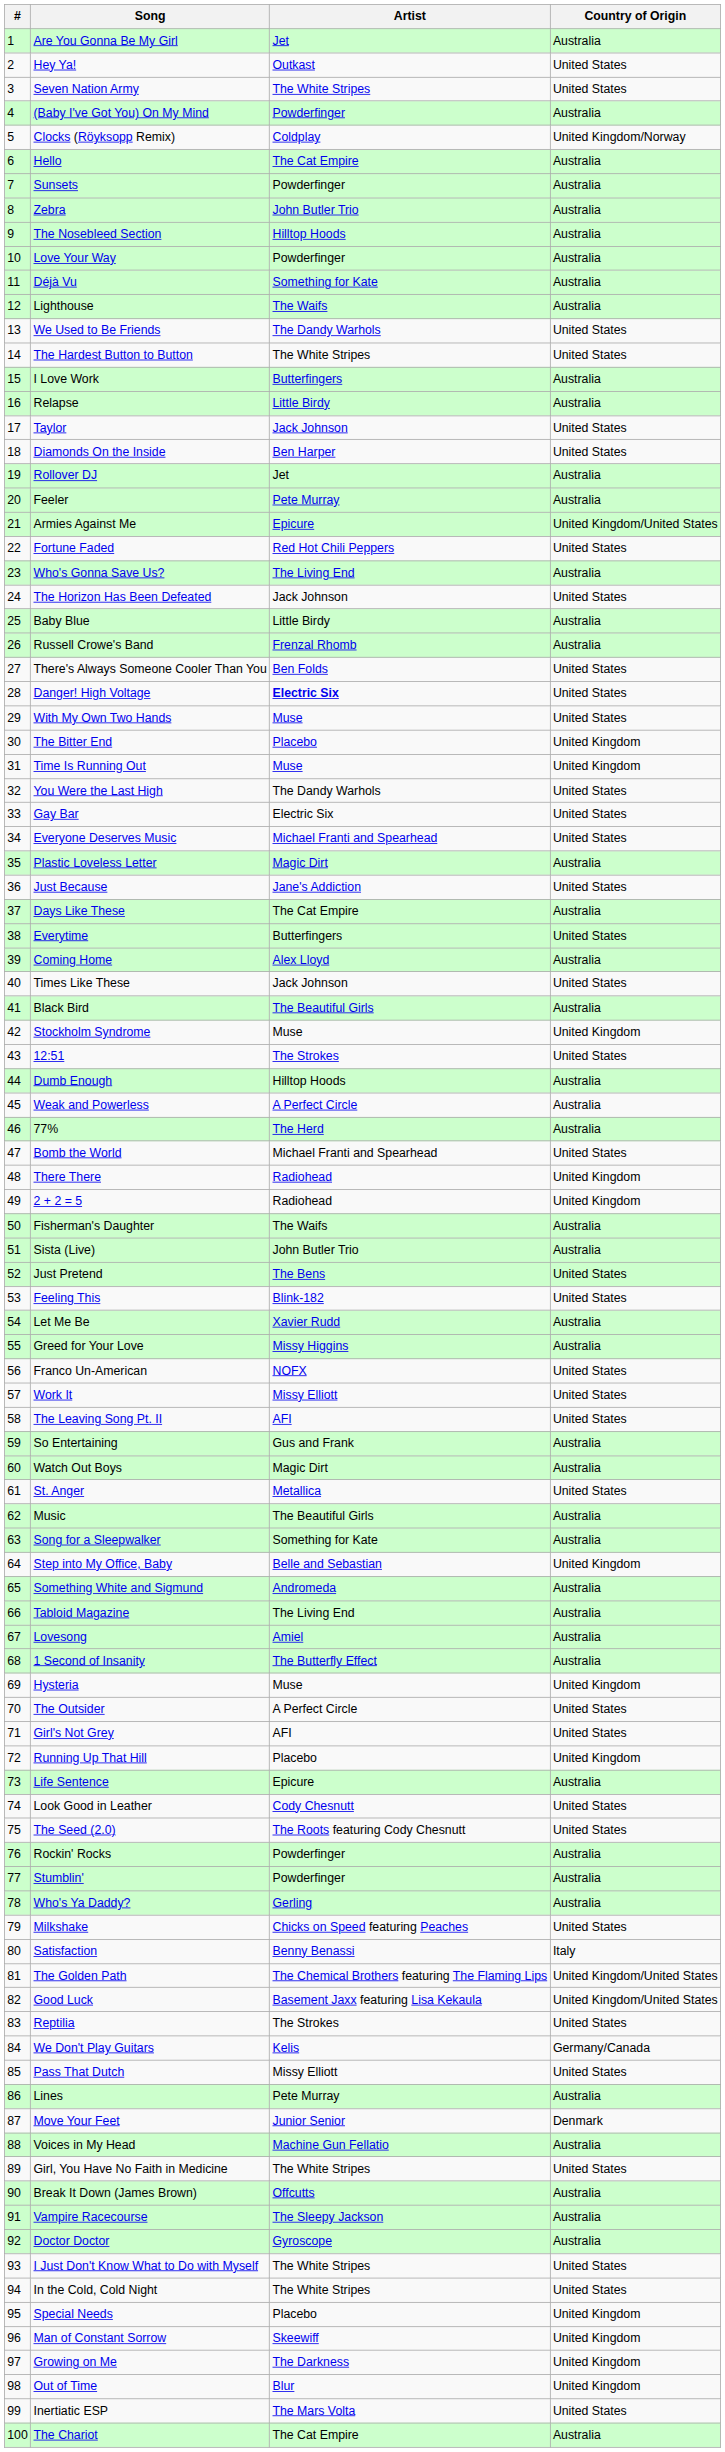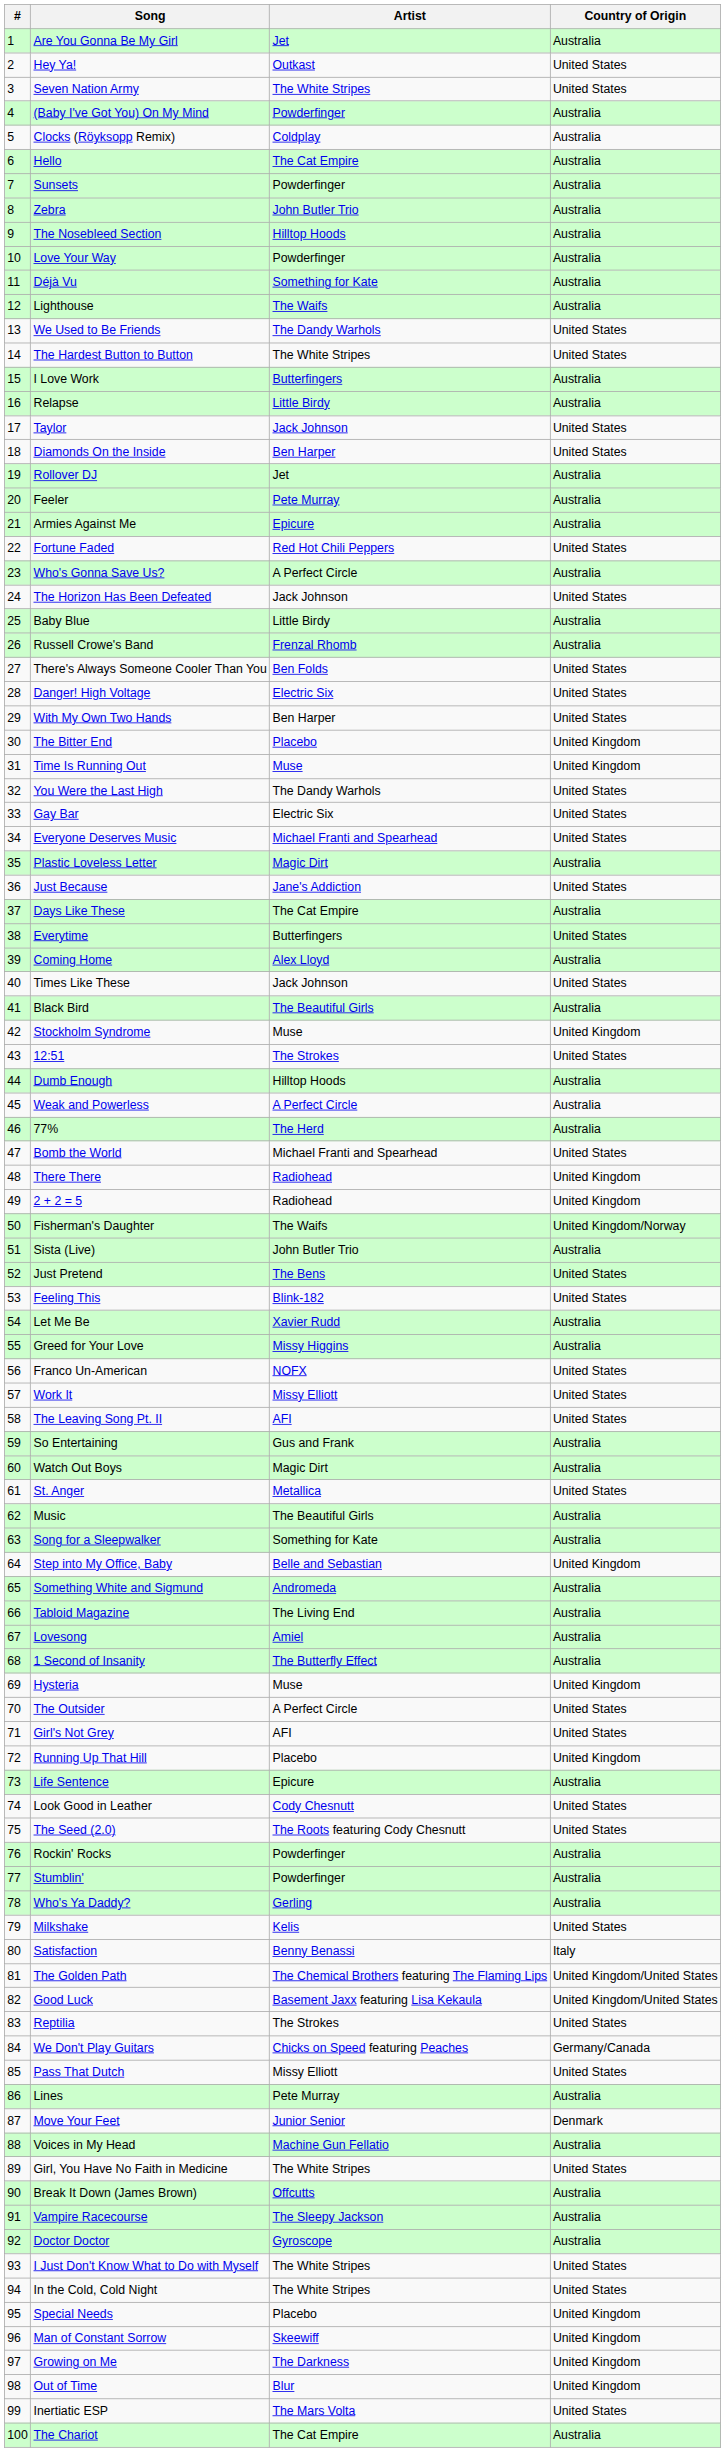 <table class="wikitable sortable" style="font-size:0.95em;line-height:1.5em;">
 <tr>
 <th>#</th>
 <th>Song</th>
 <th>Artist</th>
 <th>Country of Origin</th>
 </tr>
 <tr style="background:#cfc;">
 <td>1</td>
 <td><a href='#'>Are You Gonna Be My Girl</a></td>
 <td><a href='#'>Jet</a></td>
 <td>Australia</td>
 </tr>
 <tr>
 <td>2</td>
 <td><a href='#'>Hey Ya!</a></td>
 <td><a href='#'>Outkast</a></td>
 <td>United States</td>
 </tr>
 <tr>
 <td>3</td>
 <td><a href='#'>Seven Nation Army</a></td>
 <td><a href='#'>The White Stripes</a></td>
 <td>United States</td>
 </tr>
 <tr style="background:#cfc;">
 <td>4</td>
 <td><a href='#'>(Baby I've Got You) On My Mind</a></td>
 <td><a href='#'>Powderfinger</a></td>
 <td>Australia</td>
 </tr>
 <tr>
 <td>5</td>
 <td><a href='#'>Clocks</a> (<a href='#'>Röyksopp</a> Remix)</td>
 <td><a href='#'>Coldplay</a></td>
-<td>United Kingdom/Norway</td>
+<td>Australia</td>
 </tr>
 <tr style="background:#cfc;">
 <td>6</td>
 <td><a href='#'>Hello</a></td>
 <td><a href='#'>The Cat Empire</a></td>
 <td>Australia</td>
 </tr>
 <tr style="background:#cfc;">
 <td>7</td>
 <td><a href='#'>Sunsets</a></td>
 <td>Powderfinger</td>
 <td>Australia</td>
 </tr>
 <tr style="background:#cfc;">
 <td>8</td>
 <td><a href='#'>Zebra</a></td>
 <td><a href='#'>John Butler Trio</a></td>
 <td>Australia</td>
 </tr>
 <tr style="background:#cfc;">
 <td>9</td>
 <td><a href='#'>The Nosebleed Section</a></td>
 <td><a href='#'>Hilltop Hoods</a></td>
 <td>Australia</td>
 </tr>
 <tr style="background:#cfc;">
 <td>10</td>
 <td><a href='#'>Love Your Way</a></td>
 <td>Powderfinger</td>
 <td>Australia</td>
 </tr>
 <tr style="background:#cfc;">
 <td>11</td>
 <td><a href='#'>Déjà Vu</a></td>
 <td><a href='#'>Something for Kate</a></td>
 <td>Australia</td>
 </tr>
 <tr style="background:#cfc;">
 <td>12</td>
 <td>Lighthouse</td>
 <td><a href='#'>The Waifs</a></td>
 <td>Australia</td>
 </tr>
 <tr>
 <td>13</td>
 <td><a href='#'>We Used to Be Friends</a></td>
 <td><a href='#'>The Dandy Warhols</a></td>
 <td>United States</td>
 </tr>
 <tr>
 <td>14</td>
 <td><a href='#'>The Hardest Button to Button</a></td>
 <td>The White Stripes</td>
 <td>United States</td>
 </tr>
 <tr style="background:#cfc;">
 <td>15</td>
 <td>I Love Work</td>
 <td><a href='#'>Butterfingers</a></td>
 <td>Australia</td>
 </tr>
 <tr style="background:#cfc;">
 <td>16</td>
 <td>Relapse</td>
 <td><a href='#'>Little Birdy</a></td>
 <td>Australia</td>
 </tr>
 <tr>
 <td>17</td>
 <td><a href='#'>Taylor</a></td>
 <td><a href='#'>Jack Johnson</a></td>
 <td>United States</td>
 </tr>
 <tr>
 <td>18</td>
 <td><a href='#'>Diamonds On the Inside</a></td>
 <td><a href='#'>Ben Harper</a></td>
 <td>United States</td>
 </tr>
 <tr style="background:#cfc;">
 <td>19</td>
 <td><a href='#'>Rollover DJ</a></td>
 <td>Jet</td>
 <td>Australia</td>
 </tr>
 <tr style="background:#cfc;">
 <td>20</td>
 <td>Feeler</td>
 <td><a href='#'>Pete Murray</a></td>
 <td>Australia</td>
 </tr>
 <tr style="background:#cfc;">
 <td>21</td>
 <td>Armies Against Me</td>
 <td><a href='#'>Epicure</a></td>
-<td>United Kingdom/United States</td>
+<td>Australia</td>
 </tr>
 <tr>
 <td>22</td>
 <td><a href='#'>Fortune Faded</a></td>
 <td><a href='#'>Red Hot Chili Peppers</a></td>
 <td>United States</td>
 </tr>
 <tr style="background:#cfc;">
 <td>23</td>
 <td><a href='#'>Who's Gonna Save Us?</a></td>
-<td><a href='#'>The Living End</a></td>
+<td>A Perfect Circle</td>
 <td>Australia</td>
 </tr>
 <tr>
 <td>24</td>
 <td><a href='#'>The Horizon Has Been Defeated</a></td>
 <td>Jack Johnson</td>
 <td>United States</td>
 </tr>
 <tr style="background:#cfc;">
 <td>25</td>
 <td>Baby Blue</td>
 <td>Little Birdy</td>
 <td>Australia</td>
 </tr>
 <tr style="background:#cfc;">
 <td>26</td>
 <td>Russell Crowe's Band</td>
 <td><a href='#'>Frenzal Rhomb</a></td>
 <td>Australia</td>
 </tr>
 <tr>
 <td>27</td>
 <td>There's Always Someone Cooler Than You</td>
 <td><a href='#'>Ben Folds</a></td>
 <td>United States</td>
 </tr>
 <tr>
 <td>28</td>
 <td><a href='#'>Danger! High Voltage</a></td>
-<td><strong><a href='#'>Electric Six</a></strong></td>
+<td><a href='#'>Electric Six</a></td>
 <td>United States</td>
 </tr>
 <tr>
 <td>29</td>
 <td><a href='#'>With My Own Two Hands</a></td>
-<td><a href='#'>Muse</a></td>
+<td>Ben Harper</td>
 <td>United States</td>
 </tr>
 <tr>
 <td>30</td>
 <td><a href='#'>The Bitter End</a></td>
 <td><a href='#'>Placebo</a></td>
 <td>United Kingdom</td>
 </tr>
 <tr>
 <td>31</td>
 <td><a href='#'>Time Is Running Out</a></td>
 <td><a href='#'>Muse</a></td>
 <td>United Kingdom</td>
 </tr>
 <tr>
 <td>32</td>
 <td><a href='#'>You Were the Last High</a></td>
 <td>The Dandy Warhols</td>
 <td>United States</td>
 </tr>
 <tr>
 <td>33</td>
 <td><a href='#'>Gay Bar</a></td>
 <td>Electric Six</td>
 <td>United States</td>
 </tr>
 <tr>
 <td>34</td>
 <td><a href='#'>Everyone Deserves Music</a></td>
 <td><a href='#'>Michael Franti and Spearhead</a></td>
 <td>United States</td>
 </tr>
 <tr style="background:#cfc;">
 <td>35</td>
 <td><a href='#'>Plastic Loveless Letter</a></td>
 <td><a href='#'>Magic Dirt</a></td>
 <td>Australia</td>
 </tr>
 <tr>
 <td>36</td>
 <td><a href='#'>Just Because</a></td>
 <td><a href='#'>Jane's Addiction</a></td>
 <td>United States</td>
 </tr>
 <tr style="background:#cfc;">
 <td>37</td>
 <td><a href='#'>Days Like These</a></td>
 <td>The Cat Empire</td>
 <td>Australia</td>
 </tr>
 <tr style="background:#cfc;">
 <td>38</td>
 <td><a href='#'>Everytime</a></td>
 <td>Butterfingers</td>
 <td>United States</td>
 </tr>
 <tr style="background:#cfc;">
 <td>39</td>
 <td><a href='#'>Coming Home</a></td>
 <td><a href='#'>Alex Lloyd</a></td>
 <td>Australia</td>
 </tr>
 <tr>
 <td>40</td>
 <td>Times Like These</td>
 <td>Jack Johnson</td>
 <td>United States</td>
 </tr>
 <tr style="background:#cfc;">
 <td>41</td>
 <td>Black Bird</td>
 <td><a href='#'>The Beautiful Girls</a></td>
 <td>Australia</td>
 </tr>
 <tr>
 <td>42</td>
 <td><a href='#'>Stockholm Syndrome</a></td>
 <td>Muse</td>
 <td>United Kingdom</td>
 </tr>
 <tr>
 <td>43</td>
 <td><a href='#'>12:51</a></td>
 <td><a href='#'>The Strokes</a></td>
 <td>United States</td>
 </tr>
 <tr style="background:#cfc;">
 <td>44</td>
 <td><a href='#'>Dumb Enough</a></td>
 <td>Hilltop Hoods</td>
 <td>Australia</td>
 </tr>
 <tr>
 <td>45</td>
 <td><a href='#'>Weak and Powerless</a></td>
 <td><a href='#'>A Perfect Circle</a></td>
 <td>Australia</td>
 </tr>
 <tr style="background:#cfc;">
 <td>46</td>
 <td>77%</td>
 <td><a href='#'>The Herd</a></td>
 <td>Australia</td>
 </tr>
 <tr>
 <td>47</td>
 <td><a href='#'>Bomb the World</a></td>
 <td>Michael Franti and Spearhead</td>
 <td>United States</td>
 </tr>
 <tr>
 <td>48</td>
 <td><a href='#'>There There</a></td>
 <td><a href='#'>Radiohead</a></td>
 <td>United Kingdom</td>
 </tr>
 <tr>
 <td>49</td>
 <td><a href='#'>2 + 2 = 5</a></td>
 <td>Radiohead</td>
 <td>United Kingdom</td>
 </tr>
 <tr style="background:#cfc;">
 <td>50</td>
 <td>Fisherman's Daughter</td>
 <td>The Waifs</td>
-<td>Australia</td>
+<td>United Kingdom/Norway</td>
 </tr>
 <tr style="background:#cfc;">
 <td>51</td>
 <td>Sista (Live)</td>
 <td>John Butler Trio</td>
 <td>Australia</td>
 </tr>
 <tr style="background:#cfc;">
 <td>52</td>
 <td>Just Pretend</td>
 <td><a href='#'>The Bens</a></td>
 <td>United States</td>
 </tr>
 <tr>
 <td>53</td>
 <td><a href='#'>Feeling This</a></td>
 <td><a href='#'>Blink-182</a></td>
 <td>United States</td>
 </tr>
 <tr style="background:#cfc;">
 <td>54</td>
 <td>Let Me Be</td>
 <td><a href='#'>Xavier Rudd</a></td>
 <td>Australia</td>
 </tr>
 <tr style="background:#cfc;">
 <td>55</td>
 <td>Greed for Your Love</td>
 <td><a href='#'>Missy Higgins</a></td>
 <td>Australia</td>
 </tr>
 <tr>
 <td>56</td>
 <td>Franco Un-American</td>
 <td><a href='#'>NOFX</a></td>
 <td>United States</td>
 </tr>
 <tr>
 <td>57</td>
 <td><a href='#'>Work It</a></td>
 <td><a href='#'>Missy Elliott</a></td>
 <td>United States</td>
 </tr>
 <tr>
 <td>58</td>
 <td><a href='#'>The Leaving Song Pt. II</a></td>
 <td><a href='#'>AFI</a></td>
 <td>United States</td>
 </tr>
 <tr style="background:#cfc;">
 <td>59</td>
 <td>So Entertaining</td>
 <td>Gus and Frank</td>
 <td>Australia</td>
 </tr>
 <tr style="background:#cfc;">
 <td>60</td>
 <td>Watch Out Boys</td>
 <td>Magic Dirt</td>
 <td>Australia</td>
 </tr>
 <tr>
 <td>61</td>
 <td><a href='#'>St. Anger</a></td>
 <td><a href='#'>Metallica</a></td>
 <td>United States</td>
 </tr>
 <tr style="background:#cfc;">
 <td>62</td>
 <td>Music</td>
 <td>The Beautiful Girls</td>
 <td>Australia</td>
 </tr>
 <tr style="background:#cfc;">
 <td>63</td>
 <td><a href='#'>Song for a Sleepwalker</a></td>
 <td>Something for Kate</td>
 <td>Australia</td>
 </tr>
 <tr>
 <td>64</td>
 <td><a href='#'>Step into My Office, Baby</a></td>
 <td><a href='#'>Belle and Sebastian</a></td>
 <td>United Kingdom</td>
 </tr>
 <tr style="background:#cfc;">
 <td>65</td>
 <td><a href='#'>Something White and Sigmund</a></td>
 <td><a href='#'>Andromeda</a></td>
 <td>Australia</td>
 </tr>
 <tr style="background:#cfc;">
 <td>66</td>
 <td><a href='#'>Tabloid Magazine</a></td>
 <td>The Living End</td>
 <td>Australia</td>
 </tr>
 <tr style="background:#cfc;">
 <td>67</td>
 <td><a href='#'>Lovesong</a></td>
 <td><a href='#'>Amiel</a></td>
 <td>Australia</td>
 </tr>
 <tr style="background:#cfc;">
 <td>68</td>
 <td><a href='#'>1 Second of Insanity</a></td>
 <td><a href='#'>The Butterfly Effect</a></td>
 <td>Australia</td>
 </tr>
 <tr>
 <td>69</td>
 <td><a href='#'>Hysteria</a></td>
 <td>Muse</td>
 <td>United Kingdom</td>
 </tr>
 <tr>
 <td>70</td>
 <td><a href='#'>The Outsider</a></td>
 <td>A Perfect Circle</td>
 <td>United States</td>
 </tr>
 <tr>
 <td>71</td>
 <td><a href='#'>Girl's Not Grey</a></td>
 <td>AFI</td>
 <td>United States</td>
 </tr>
 <tr>
 <td>72</td>
 <td><a href='#'>Running Up That Hill</a></td>
 <td>Placebo</td>
 <td>United Kingdom</td>
 </tr>
 <tr style="background:#cfc;">
 <td>73</td>
 <td><a href='#'>Life Sentence</a></td>
 <td>Epicure</td>
 <td>Australia</td>
 </tr>
 <tr>
 <td>74</td>
 <td>Look Good in Leather</td>
 <td><a href='#'>Cody Chesnutt</a></td>
 <td>United States</td>
 </tr>
 <tr>
 <td>75</td>
 <td><a href='#'>The Seed (2.0)</a></td>
 <td><a href='#'>The Roots</a> featuring Cody Chesnutt</td>
 <td>United States</td>
 </tr>
 <tr style="background:#cfc;">
 <td>76</td>
 <td>Rockin' Rocks</td>
 <td>Powderfinger</td>
 <td>Australia</td>
 </tr>
 <tr style="background:#cfc;">
 <td>77</td>
 <td><a href='#'>Stumblin'</a></td>
 <td>Powderfinger</td>
 <td>Australia</td>
 </tr>
 <tr style="background:#cfc;">
 <td>78</td>
 <td><a href='#'>Who's Ya Daddy?</a></td>
 <td><a href='#'>Gerling</a></td>
 <td>Australia</td>
 </tr>
 <tr>
 <td>79</td>
 <td><a href='#'>Milkshake</a></td>
-<td><a href='#'>Chicks on Speed</a> featuring <a href='#'>Peaches</a></td>
+<td><a href='#'>Kelis</a></td>
 <td>United States</td>
 </tr>
 <tr>
 <td>80</td>
 <td><a href='#'>Satisfaction</a></td>
 <td><a href='#'>Benny Benassi</a></td>
 <td>Italy</td>
 </tr>
 <tr>
 <td>81</td>
 <td><a href='#'>The Golden Path</a></td>
 <td><a href='#'>The Chemical Brothers</a> featuring <a href='#'>The Flaming Lips</a></td>
 <td>United Kingdom/United States</td>
 </tr>
 <tr>
 <td>82</td>
 <td><a href='#'>Good Luck</a></td>
 <td><a href='#'>Basement Jaxx</a> featuring <a href='#'>Lisa Kekaula</a></td>
 <td>United Kingdom/United States</td>
 </tr>
 <tr>
 <td>83</td>
 <td><a href='#'>Reptilia</a></td>
 <td>The Strokes</td>
 <td>United States</td>
 </tr>
 <tr>
 <td>84</td>
 <td><a href='#'>We Don't Play Guitars</a></td>
-<td><a href='#'>Kelis</a></td>
+<td><a href='#'>Chicks on Speed</a> featuring <a href='#'>Peaches</a></td>
 <td>Germany/Canada</td>
 </tr>
 <tr>
 <td>85</td>
 <td><a href='#'>Pass That Dutch</a></td>
 <td>Missy Elliott</td>
 <td>United States</td>
 </tr>
 <tr style="background:#cfc;">
 <td>86</td>
 <td>Lines</td>
 <td>Pete Murray</td>
 <td>Australia</td>
 </tr>
 <tr>
 <td>87</td>
 <td><a href='#'>Move Your Feet</a></td>
 <td><a href='#'>Junior Senior</a></td>
 <td>Denmark</td>
 </tr>
 <tr style="background:#cfc;">
 <td>88</td>
 <td>Voices in My Head</td>
 <td><a href='#'>Machine Gun Fellatio</a></td>
 <td>Australia</td>
 </tr>
 <tr>
 <td>89</td>
 <td>Girl, You Have No Faith in Medicine</td>
 <td>The White Stripes</td>
 <td>United States</td>
 </tr>
 <tr style="background:#cfc;">
 <td>90</td>
 <td>Break It Down (James Brown)</td>
 <td><a href='#'>Offcutts</a></td>
 <td>Australia</td>
 </tr>
 <tr style="background:#cfc;">
 <td>91</td>
 <td><a href='#'>Vampire Racecourse</a></td>
 <td><a href='#'>The Sleepy Jackson</a></td>
 <td>Australia</td>
 </tr>
 <tr style="background:#cfc;">
 <td>92</td>
 <td><a href='#'>Doctor Doctor</a></td>
 <td><a href='#'>Gyroscope</a></td>
 <td>Australia</td>
 </tr>
 <tr>
 <td>93</td>
 <td><a href='#'>I Just Don't Know What to Do with Myself</a></td>
 <td>The White Stripes</td>
 <td>United States</td>
 </tr>
 <tr>
 <td>94</td>
 <td>In the Cold, Cold Night</td>
 <td>The White Stripes</td>
 <td>United States</td>
 </tr>
 <tr>
 <td>95</td>
 <td><a href='#'>Special Needs</a></td>
 <td>Placebo</td>
 <td>United Kingdom</td>
 </tr>
 <tr>
 <td>96</td>
 <td><a href='#'>Man of Constant Sorrow</a></td>
 <td><a href='#'>Skeewiff</a></td>
 <td>United Kingdom</td>
 </tr>
 <tr>
 <td>97</td>
 <td><a href='#'>Growing on Me</a></td>
 <td><a href='#'>The Darkness</a></td>
 <td>United Kingdom</td>
 </tr>
 <tr>
 <td>98</td>
 <td><a href='#'>Out of Time</a></td>
 <td><a href='#'>Blur</a></td>
 <td>United Kingdom</td>
 </tr>
 <tr>
 <td>99</td>
 <td>Inertiatic ESP</td>
 <td><a href='#'>The Mars Volta</a></td>
 <td>United States</td>
 </tr>
 <tr style="background:#cfc;">
 <td>100</td>
 <td><a href='#'>The Chariot</a></td>
 <td>The Cat Empire</td>
 <td>Australia</td>
 </tr>
 </table>
